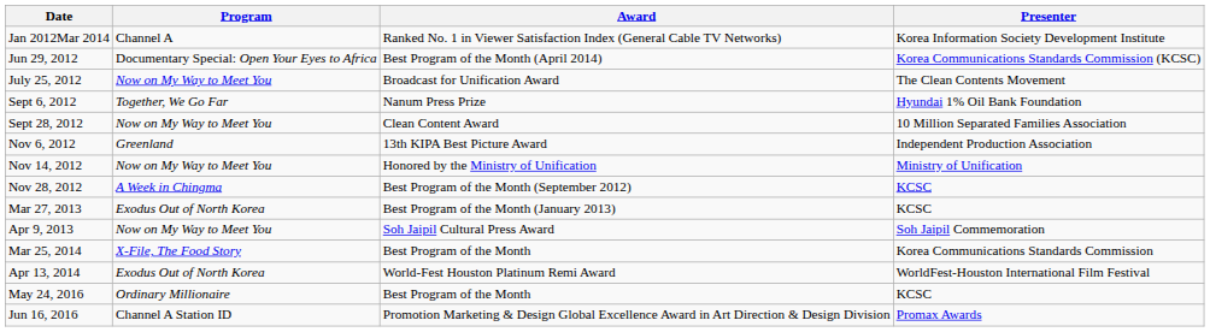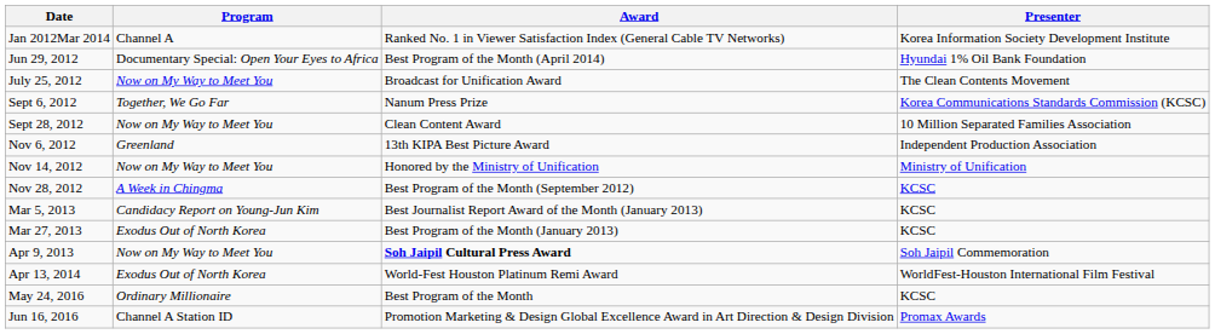 <table class="wikitable">
 <tr>
 <th>Date</th>
 <th><a href='#'>Program</a></th>
 <th><a href='#'>Award</a></th>
 <th><a href='#'>Presenter</a></th>
 </tr>
 <tr>
 <td>Jan 2012Mar 2014</td>
 <td>Channel A</td>
 <td>Ranked No. 1 in Viewer Satisfaction Index (General Cable TV Networks)</td>
 <td>Korea Information Society Development Institute</td>
 </tr>
 <tr>
 <td>Jun 29, 2012</td>
 <td>Documentary Special: <em>Open Your Eyes to Africa</em></td>
 <td>Best Program of the Month (April 2014)</td>
-<td><a href='#'>Korea Communications Standards Commission</a> (KCSC)</td>
+<td><a href='#'>Hyundai</a> 1% Oil Bank Foundation</td>
 </tr>
 <tr>
 <td>July 25, 2012</td>
 <td><em><a href='#'>Now on My Way to Meet You</a></em></td>
 <td>Broadcast for Unification Award</td>
 <td>The Clean Contents Movement</td>
 </tr>
 <tr>
 <td>Sept 6, 2012</td>
 <td><em>Together, We Go Far</em></td>
 <td>Nanum Press Prize</td>
-<td><a href='#'>Hyundai</a> 1% Oil Bank Foundation</td>
+<td><a href='#'>Korea Communications Standards Commission</a> (KCSC)</td>
 </tr>
 <tr>
 <td>Sept 28, 2012</td>
 <td><em>Now on My Way to Meet You</em></td>
 <td>Clean Content Award</td>
 <td>10 Million Separated Families Association</td>
 </tr>
 <tr>
 <td>Nov 6, 2012</td>
 <td><em>Greenland</em></td>
 <td>13th KIPA Best Picture Award</td>
 <td>Independent Production Association</td>
 </tr>
 <tr>
 <td>Nov 14, 2012</td>
 <td><em>Now on My Way to Meet You</em></td>
 <td>Honored by the <a href='#'>Ministry of Unification</a></td>
 <td><a href='#'>Ministry of Unification</a></td>
 </tr>
 <tr>
 <td>Nov 28, 2012</td>
 <td><em><a href='#'>A Week in Chingma</a></em></td>
 <td>Best Program of the Month (September 2012)</td>
 <td><a href='#'>KCSC</a></td>
 </tr>
 <tr>
+<td>Mar 5, 2013</td>
+<td><em>Candidacy Report on Young-Jun Kim</em></td>
+<td>Best Journalist Report Award of the Month (January 2013)</td>
+<td>KCSC</td>
+</tr>
+<tr>
 <td>Mar 27, 2013</td>
 <td><em>Exodus Out of North Korea</em></td>
 <td>Best Program of the Month (January 2013)</td>
 <td>KCSC</td>
 </tr>
 <tr>
 <td>Apr 9, 2013</td>
 <td><em> Now on My Way to Meet You</em></td>
-<td><a href='#'>Soh Jaipil</a> Cultural Press Award</td>
+<td><strong><a href='#'>Soh Jaipil</a> Cultural Press Award</strong></td>
 <td><a href='#'>Soh Jaipil</a> Commemoration</td>
-</tr>
-<tr>
-<td>Mar 25, 2014</td>
-<td><em><a href='#'>X-File, The Food Story</a></em></td>
-<td>Best Program of the Month</td>
-<td>Korea Communications Standards Commission</td>
 </tr>
 <tr>
 <td>Apr 13, 2014</td>
 <td><em>Exodus Out of North Korea</em></td>
 <td>World-Fest Houston Platinum Remi Award</td>
 <td>WorldFest-Houston International Film Festival</td>
 </tr>
 <tr>
 <td>May 24, 2016</td>
 <td><em>Ordinary Millionaire</em></td>
 <td>Best Program of the Month</td>
 <td>KCSC</td>
 </tr>
 <tr>
 <td>Jun 16, 2016</td>
 <td>Channel A Station ID</td>
 <td>Promotion Marketing & Design Global Excellence Award in Art Direction & Design Division</td>
 <td><a href='#'>Promax Awards</a></td>
 </tr>
 </table>
